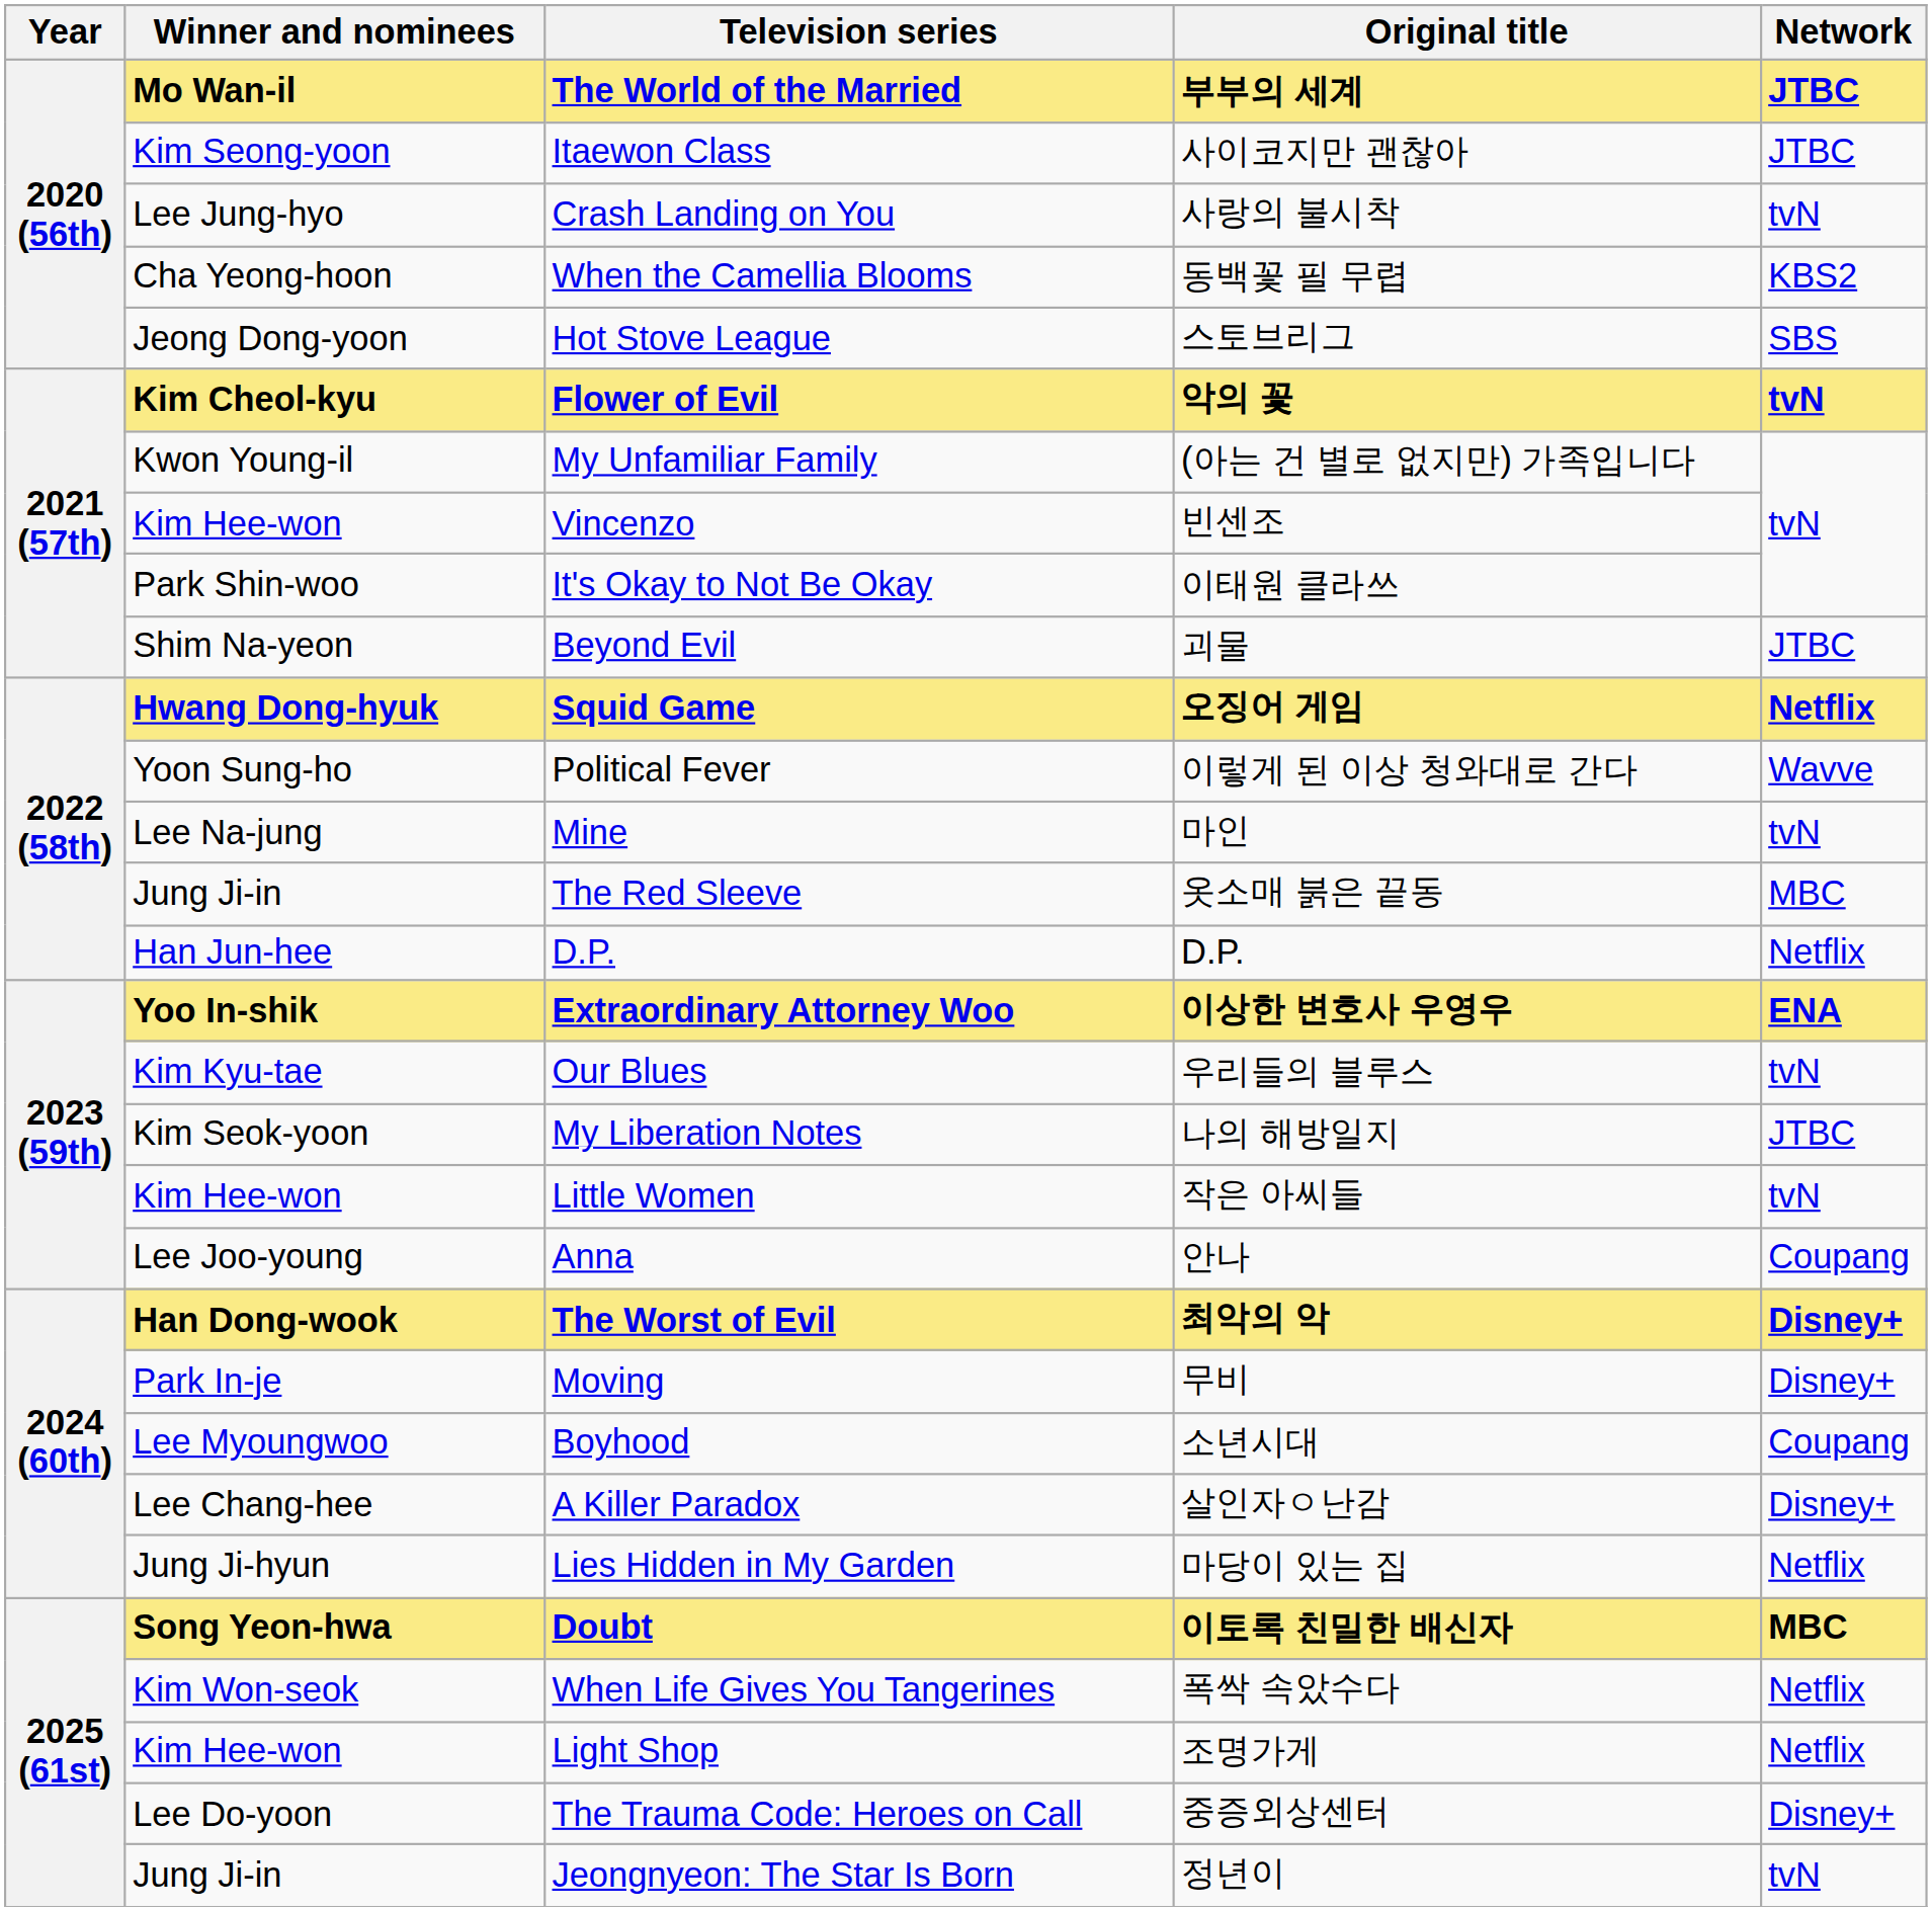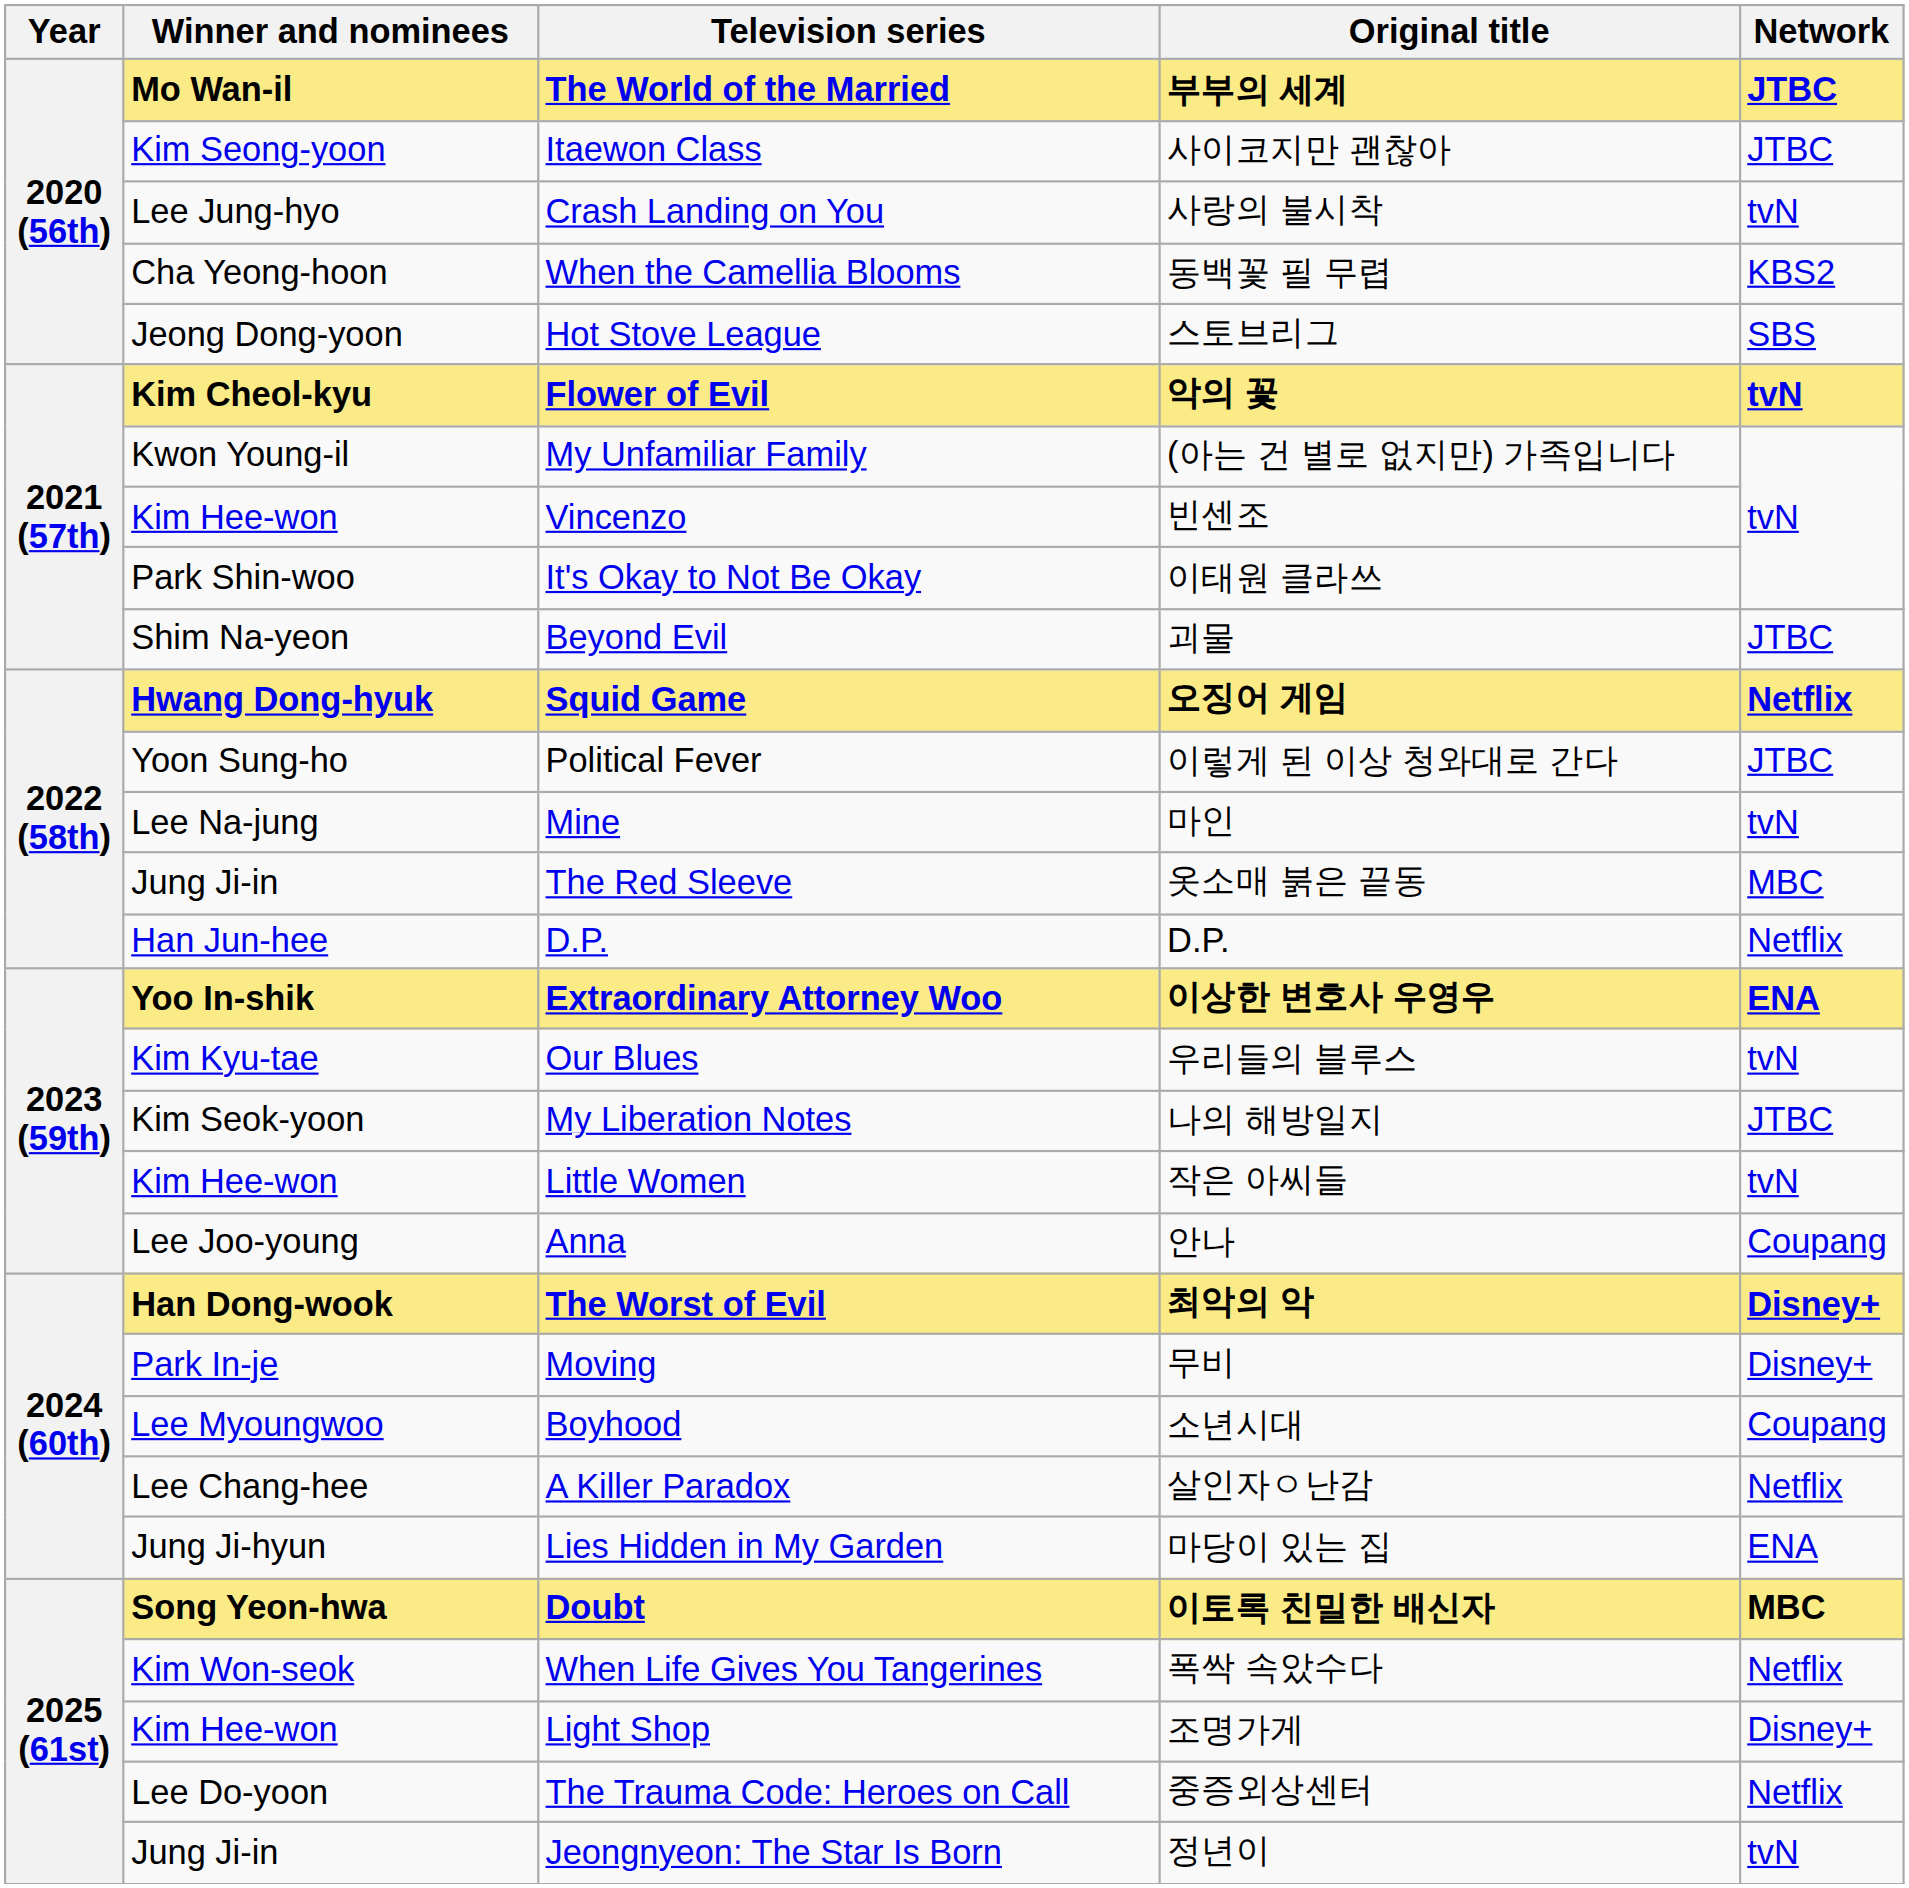 <table class="wikitable" style="width:100%;" cellpadding="6">
 <tr>
 <th style="width:5%;">Year</th>
 <th style="width:20%;">Winner and nominees</th>
 <th style="width:30%;">Television series</th>
 <th style="width:28%;">Original title</th>
 <th style="width:5%;">Network</th>
 </tr>
 <tr>
 <th rowspan="5">2020<br>(<a href='#'>56th</a>)</th>
 <td style="background:#FAEB86;"><strong>Mo Wan-il </strong></td>
 <td style="background:#FAEB86;"><strong><a href='#'>The World of the Married</a></strong></td>
 <td style="background:#FAEB86;"><strong>부부의 세계</strong></td>
 <td style="background:#FAEB86;"><strong><a href='#'>JTBC</a></strong></td>
 </tr>
 <tr>
 <td><a href='#'>Kim Seong-yoon</a></td>
 <td><a href='#'>Itaewon Class</a></td>
 <td>사이코지만 괜찮아</td>
 <td><a href='#'>JTBC</a></td>
 </tr>
 <tr>
 <td>Lee Jung-hyo</td>
 <td><a href='#'>Crash Landing on You</a></td>
 <td>사랑의 불시착</td>
 <td><a href='#'>tvN</a></td>
 </tr>
 <tr>
 <td>Cha Yeong-hoon</td>
 <td><a href='#'>When the Camellia Blooms</a></td>
 <td>동백꽃 필 무렵</td>
 <td><a href='#'>KBS2</a></td>
 </tr>
 <tr>
 <td>Jeong Dong-yoon</td>
 <td><a href='#'>Hot Stove League</a></td>
 <td>스토브리그</td>
 <td><a href='#'>SBS</a></td>
 </tr>
 <tr>
 <th rowspan="5">2021<br>(<a href='#'>57th</a>)</th>
 <td style="background:#FAEB86;"><strong>Kim Cheol-kyu </strong></td>
 <td style="background:#FAEB86;"><strong><a href='#'>Flower of Evil</a></strong></td>
 <td style="background:#FAEB86;"><strong>악의 꽃</strong></td>
 <td style="background:#FAEB86;"><strong><a href='#'>tvN</a></strong></td>
 </tr>
 <tr>
 <td>Kwon Young-il</td>
 <td><a href='#'>My Unfamiliar Family</a></td>
 <td>(아는 건 별로 없지만) 가족입니다</td>
 <td rowspan="3"><a href='#'>tvN</a></td>
 </tr>
 <tr>
 <td><a href='#'>Kim Hee-won</a></td>
 <td><a href='#'>Vincenzo</a></td>
 <td>빈센조</td>
 </tr>
 <tr>
 <td>Park Shin-woo</td>
 <td><a href='#'>It's Okay to Not Be Okay</a></td>
 <td>이태원 클라쓰</td>
 </tr>
 <tr>
 <td>Shim Na-yeon</td>
 <td><a href='#'>Beyond Evil</a></td>
 <td>괴물</td>
 <td><a href='#'>JTBC</a></td>
 </tr>
 <tr>
 <th rowspan="5">2022<br>(<a href='#'>58th</a>)</th>
 <td style="background:#FAEB86;"><strong><a href='#'>Hwang Dong-hyuk</a> </strong></td>
 <td style="background:#FAEB86;"><strong><a href='#'>Squid Game</a></strong></td>
 <td style="background:#FAEB86;"><strong>오징어 게임</strong></td>
 <td style="background:#FAEB86;"><strong><a href='#'>Netflix</a></strong></td>
 </tr>
 <tr>
 <td>Yoon Sung-ho</td>
 <td>Political Fever</td>
 <td>이렇게 된 이상 청와대로 간다</td>
-<td><a href='#'>Wavve</a></td>
+<td><a href='#'>JTBC</a></td>
 </tr>
 <tr>
 <td>Lee Na-jung</td>
 <td><a href='#'>Mine</a></td>
 <td>마인</td>
 <td><a href='#'>tvN</a></td>
 </tr>
 <tr>
 <td>Jung Ji-in</td>
 <td><a href='#'>The Red Sleeve</a></td>
 <td>옷소매 붉은 끝동</td>
 <td><a href='#'>MBC</a></td>
 </tr>
 <tr>
 <td><a href='#'>Han Jun-hee</a></td>
 <td><a href='#'>D.P.</a></td>
 <td>D.P.</td>
 <td><a href='#'>Netflix</a></td>
 </tr>
 <tr>
 <th rowspan="5">2023<br>(<a href='#'>59th</a>)</th>
 <td style="background:#FAEB86;"><strong>Yoo In-shik </strong></td>
 <td style="background:#FAEB86;"><strong><a href='#'>Extraordinary Attorney Woo</a></strong></td>
 <td style="background:#FAEB86;"><strong>이상한 변호사 우영우</strong></td>
 <td style="background:#FAEB86;"><strong><a href='#'>ENA</a></strong></td>
 </tr>
 <tr>
 <td><a href='#'>Kim Kyu-tae</a></td>
 <td><a href='#'>Our Blues</a></td>
 <td>우리들의 블루스</td>
 <td><a href='#'>tvN</a></td>
 </tr>
 <tr>
 <td>Kim Seok-yoon</td>
 <td><a href='#'>My Liberation Notes</a></td>
 <td>나의 해방일지</td>
 <td><a href='#'>JTBC</a></td>
 </tr>
 <tr>
 <td><a href='#'>Kim Hee-won</a></td>
 <td><a href='#'>Little Women</a></td>
 <td>작은 아씨들</td>
 <td><a href='#'>tvN</a></td>
 </tr>
 <tr>
 <td>Lee Joo-young</td>
 <td><a href='#'>Anna</a></td>
 <td>안나</td>
 <td><a href='#'>Coupang</a></td>
 </tr>
 <tr>
 <th rowspan="5">2024<br>(<a href='#'>60th</a>)</th>
 <td style="background:#FAEB86;"><strong>Han Dong-wook </strong></td>
 <td style="background:#FAEB86;"><strong><a href='#'>The Worst of Evil</a></strong></td>
 <td style="background:#FAEB86;"><strong>최악의 악</strong></td>
 <td style="background:#FAEB86;"><strong><a href='#'>Disney+</a></strong></td>
 </tr>
 <tr>
 <td><a href='#'>Park In-je</a></td>
 <td><a href='#'>Moving</a></td>
 <td>무비</td>
 <td><a href='#'>Disney+</a></td>
 </tr>
 <tr>
 <td><a href='#'>Lee Myoungwoo</a></td>
 <td><a href='#'>Boyhood</a></td>
 <td>소년시대</td>
 <td><a href='#'>Coupang</a></td>
 </tr>
 <tr>
 <td>Lee Chang-hee</td>
 <td><a href='#'>A Killer Paradox</a></td>
 <td>살인자ㅇ난감</td>
-<td><a href='#'>Disney+</a></td>
+<td><a href='#'>Netflix </a></td>
 </tr>
 <tr>
 <td>Jung Ji-hyun</td>
 <td><a href='#'>Lies Hidden in My Garden</a></td>
 <td>마당이 있는 집</td>
-<td><a href='#'>Netflix</a></td>
+<td><a href='#'>ENA</a></td>
 </tr>
 <tr>
 <th rowspan="5">2025<br>(<a href='#'>61st</a>)</th>
 <td style="background:#FAEB86;"><strong>Song Yeon-hwa </strong></td>
 <td style="background:#FAEB86;"><strong><a href='#'>Doubt</a></strong></td>
 <td style="background:#FAEB86;"><strong>이토록 친밀한 배신자</strong></td>
 <td style="background:#FAEB86;"><strong>MBC</strong></td>
 </tr>
 <tr>
 <td><a href='#'>Kim Won-seok</a></td>
 <td><a href='#'>When Life Gives You Tangerines</a></td>
 <td>폭싹 속았수다</td>
 <td><a href='#'>Netflix</a></td>
 </tr>
 <tr>
 <td><a href='#'>Kim Hee-won</a></td>
 <td><a href='#'>Light Shop</a></td>
 <td>조명가게</td>
-<td><a href='#'>Netflix</a></td>
+<td><a href='#'>Disney+</a></td>
 </tr>
 <tr>
 <td>Lee Do-yoon</td>
 <td><a href='#'>The Trauma Code: Heroes on Call</a></td>
 <td>중증외상센터</td>
-<td><a href='#'>Disney+</a></td>
+<td><a href='#'>Netflix</a></td>
 </tr>
 <tr>
 <td>Jung Ji-in</td>
 <td><a href='#'>Jeongnyeon: The Star Is Born</a></td>
 <td>정년이</td>
 <td><a href='#'>tvN</a></td>
 </tr>
 <tr>
 </tr>
 </table>
